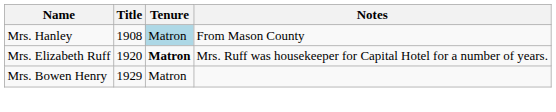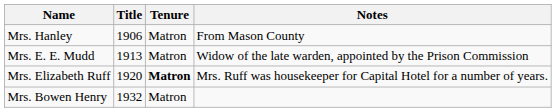 <table class="wikitable">
 <tr>
 <th>Name</th>
 <th>Title</th>
 <th>Tenure</th>
 <th>Notes</th>
 </tr>
 <tr>
 <td>Mrs. Hanley </td>
-<td>1908</td>
-<td style="background: lightblue;">Matron</td>
+<td>1906</td>
+<td>Matron</td>
 <td>From Mason County</td>
+</tr>
+<tr>
+<td>Mrs. E. E. Mudd </td>
+<td>1913</td>
+<td>Matron</td>
+<td>Widow of the late warden, appointed by the Prison Commission</td>
 </tr>
 <tr>
 <td>Mrs. Elizabeth Ruff </td>
 <td>1920</td>
 <td><strong>Matron</strong></td>
 <td>Mrs. Ruff was housekeeper for Capital Hotel for a number of years.</td>
 </tr>
 <tr>
 <td>Mrs. Bowen Henry</td>
-<td>1929</td>
+<td>1932</td>
 <td>Matron</td>
 <td></td>
 </tr>
 </table>
